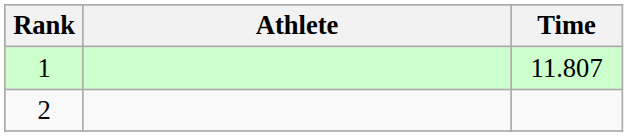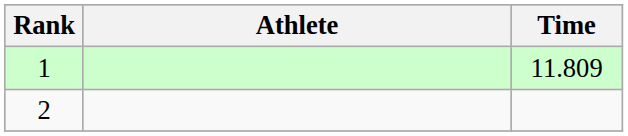 <table class=wikitable style="text-align:center">
 <tr>
 <th width=40>Rank</th>
 <th width=250>Athlete</th>
 <th width=60>Time</th>
 </tr>
 <tr bgcolor="ccffcc">
 <td>1</td>
 <td align=left></td>
-<td>11.807</td>
+<td>11.809</td>
 </tr>
 <tr>
 <td>2</td>
 <td align=left></td>
 <td></td>
 </tr>
 </table>
